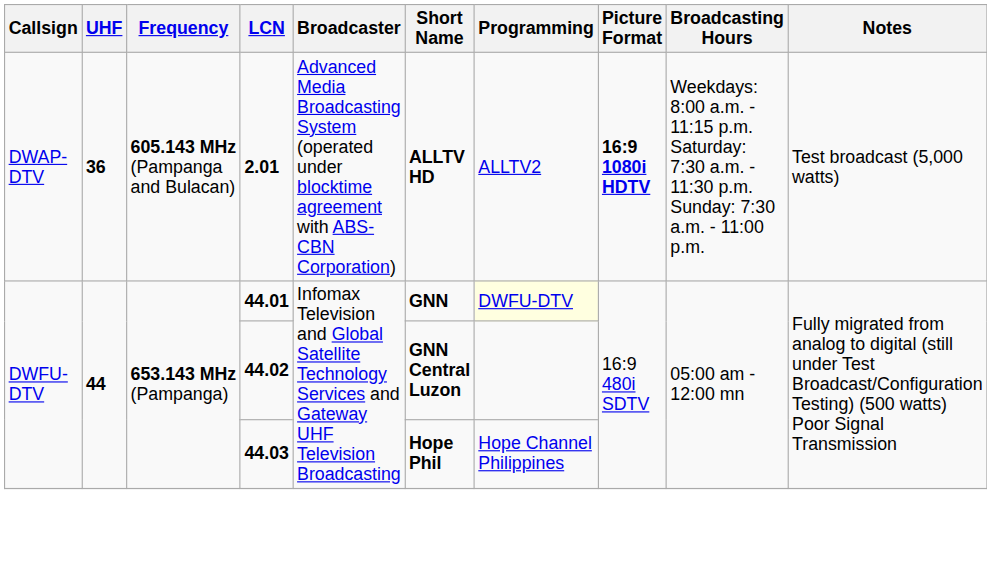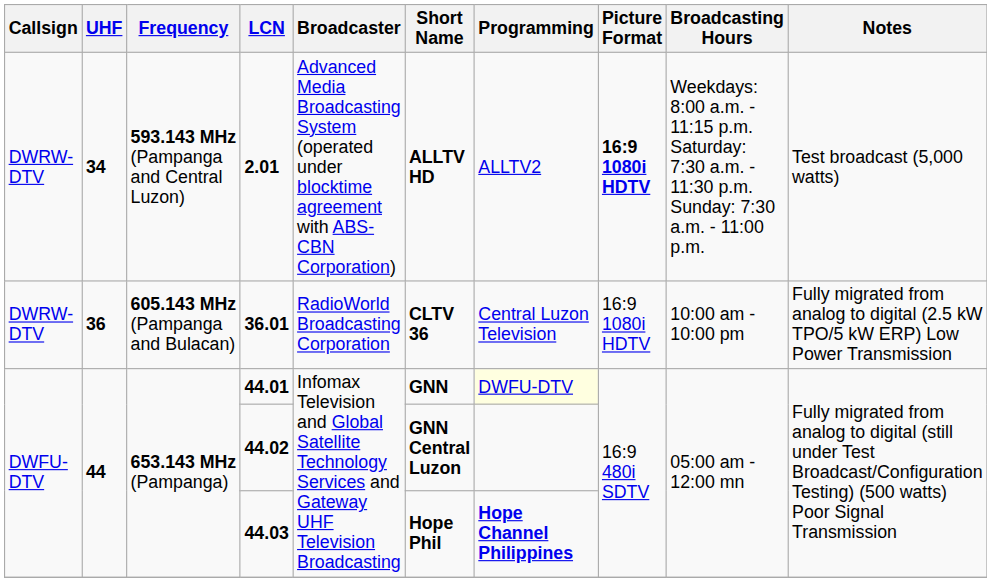 <table class="wikitable sortable">
 <tr>
 <th>Callsign</th>
 <th><a href='#'>UHF</a></th>
 <th><a href='#'>Frequency</a></th>
 <th><a href='#'>LCN</a></th>
 <th>Broadcaster</th>
 <th>Short Name</th>
 <th>Programming</th>
 <th>Picture Format</th>
 <th>Broadcasting Hours</th>
 <th>Notes</th>
 </tr>
 <tr>
-<td rowspan="1"><a href='#'>DWAP-DTV</a></td>
-<td rowspan="1"><strong>36</strong></td>
-<td rowspan="1"><strong>605.143 MHz</strong><br>(Pampanga and Bulacan)</td>
+<td rowspan="1"><a href='#'>DWRW-DTV</a></td>
+<td rowspan="1"><strong>34</strong></td>
+<td rowspan="1"><strong>593.143 MHz</strong> (Pampanga and Central Luzon)</td>
 <td><strong>2.01</strong></td>
 <td rowspan="1"><a href='#'>Advanced Media Broadcasting System</a> (operated under <a href='#'>blocktime agreement</a> with <a href='#'>ABS-CBN Corporation</a>)</td>
 <td><strong>ALLTV HD</strong></td>
 <td rowspan="1"><a href='#'>ALLTV2</a></td>
 <td><strong>16:9 <a href='#'>1080i</a> <a href='#'>HDTV</a></strong></td>
 <td rowspan="1">Weekdays: 8:00 a.m. - 11:15 p.m.<br>Saturday: 7:30 a.m. - 11:30 p.m.<br>Sunday: 7:30 a.m. - 11:00 p.m.</td>
 <td rowspan="1">Test broadcast (5,000 watts)</td>
+</tr>
+<tr>
+<td rowspan="1"><a href='#'>DWRW-DTV</a></td>
+<td rowspan="1"><strong>36</strong></td>
+<td rowspan="1"><strong>605.143 MHz</strong><br>(Pampanga and Bulacan)</td>
+<td><strong>36.01</strong></td>
+<td rowspan="1"><a href='#'>RadioWorld Broadcasting Corporation</a></td>
+<td><strong>CLTV 36</strong></td>
+<td><a href='#'>Central Luzon Television</a></td>
+<td rowspan="1">16:9 <a href='#'>1080i</a> <a href='#'>HDTV</a></td>
+<td rowspan="1">10:00 am - 10:00 pm</td>
+<td rowspan="1">Fully migrated from analog to digital (2.5 kW TPO/5 kW ERP) Low Power Transmission</td>
 </tr>
 <tr>
 <td rowspan="3"><a href='#'>DWFU-DTV</a></td>
 <td rowspan="3"><strong>44</strong></td>
 <td rowspan="3"><strong>653.143 MHz</strong><br>(Pampanga)</td>
 <td><strong>44.01</strong></td>
 <td rowspan="3">Infomax Television and <a href='#'>Global Satellite Technology Services</a> and <a href='#'>Gateway UHF Television Broadcasting</a></td>
 <td><strong>GNN</strong></td>
 <td GNN Pampanga style="background: lightyellow;"><a href='#'>DWFU-DTV</a></td>
 <td rowspan="3">16:9 <a href='#'>480i</a> <a href='#'>SDTV</a></td>
 <td rowspan="3">05:00 am - 12:00 mn</td>
 <td rowspan="3">Fully migrated from analog to digital (still under Test Broadcast/Configuration Testing) (500 watts) Poor Signal Transmission</td>
 </tr>
 <tr>
 <td><strong>44.02</strong></td>
 <td><strong>GNN Central Luzon</strong></td>
 <td></td>
 </tr>
 <tr>
 <td><strong>44.03</strong></td>
 <td><strong>Hope Phil</strong></td>
-<td><a href='#'>Hope Channel Philippines</a></td>
+<td><strong><a href='#'>Hope Channel Philippines</a></strong></td>
 </tr>
 <tr>
 </tr>
 </table>
